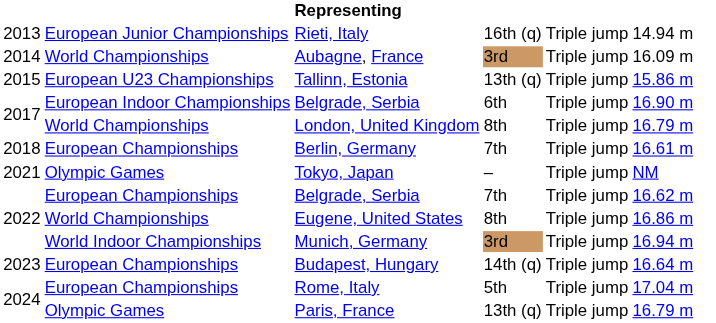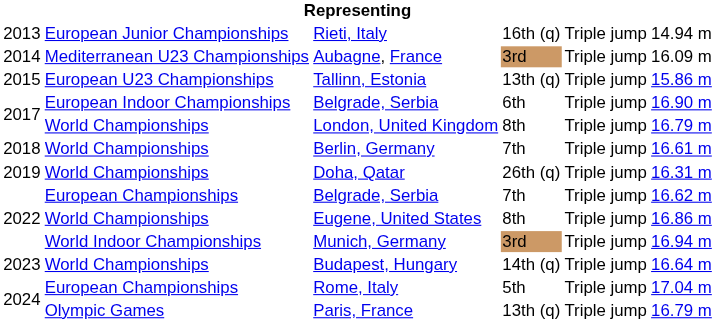 <table>
 <tr>
 <th colspan="6">Representing </th>
 </tr>
 <tr>
 <td>2013</td>
 <td><a href='#'>European Junior Championships</a></td>
 <td><a href='#'>Rieti, Italy</a></td>
 <td>16th (q)</td>
 <td>Triple jump</td>
 <td>14.94 m</td>
 </tr>
 <tr>
 <td>2014</td>
-<td><a href='#'>World Championships</a></td>
+<td><a href='#'>Mediterranean U23 Championships</a></td>
 <td><a href='#'>Aubagne</a>, <a href='#'>France</a></td>
 <td bgcolor=cc9966>3rd</td>
 <td>Triple jump</td>
 <td>16.09 m</td>
 </tr>
 <tr>
 <td>2015</td>
 <td><a href='#'>European U23 Championships</a></td>
 <td><a href='#'>Tallinn, Estonia</a></td>
 <td>13th (q)</td>
 <td>Triple jump</td>
 <td><a href='#'>15.86 m</a></td>
 </tr>
 <tr>
 <td rowspan=2>2017</td>
 <td><a href='#'>European Indoor Championships</a></td>
 <td><a href='#'>Belgrade, Serbia</a></td>
 <td>6th</td>
 <td>Triple jump</td>
 <td><a href='#'>16.90 m</a></td>
 </tr>
 <tr>
 <td><a href='#'>World Championships</a></td>
 <td><a href='#'>London, United Kingdom</a></td>
 <td>8th</td>
 <td>Triple jump</td>
 <td><a href='#'>16.79 m</a></td>
 </tr>
 <tr>
 <td>2018</td>
-<td><a href='#'>European Championships</a></td>
+<td><a href='#'>World Championships</a></td>
 <td><a href='#'>Berlin, Germany</a></td>
 <td>7th</td>
 <td>Triple jump</td>
 <td><a href='#'>16.61 m</a></td>
 </tr>
 <tr>
-<td>2021</td>
-<td><a href='#'>Olympic Games</a></td>
-<td><a href='#'>Tokyo, Japan</a></td>
-<td>–</td>
+<td>2019</td>
+<td><a href='#'>World Championships</a></td>
+<td><a href='#'>Doha, Qatar</a></td>
+<td>26th (q)</td>
 <td>Triple jump</td>
-<td><a href='#'>NM</a></td>
+<td><a href='#'>16.31 m</a></td>
 </tr>
 <tr>
 <td rowspan=3>2022</td>
 <td><a href='#'>European Championships</a></td>
 <td><a href='#'>Belgrade, Serbia</a></td>
 <td>7th</td>
 <td>Triple jump</td>
 <td><a href='#'>16.62 m</a></td>
 </tr>
 <tr>
 <td><a href='#'>World Championships</a></td>
 <td><a href='#'>Eugene, United States</a></td>
 <td>8th</td>
 <td>Triple jump</td>
 <td><a href='#'>16.86 m</a></td>
 </tr>
 <tr>
 <td><a href='#'>World Indoor Championships</a></td>
 <td><a href='#'>Munich, Germany</a></td>
 <td bgcolor=cc9966>3rd</td>
 <td>Triple jump</td>
 <td><a href='#'>16.94 m</a></td>
 </tr>
 <tr>
 <td>2023</td>
-<td><a href='#'>European Championships</a></td>
+<td><a href='#'>World Championships</a></td>
 <td><a href='#'>Budapest, Hungary</a></td>
 <td>14th (q)</td>
 <td>Triple jump</td>
 <td><a href='#'>16.64 m</a></td>
 </tr>
 <tr>
 <td rowspan=2>2024</td>
 <td><a href='#'>European Championships</a></td>
 <td><a href='#'>Rome, Italy</a></td>
 <td>5th</td>
 <td>Triple jump</td>
 <td><a href='#'>17.04 m</a></td>
 </tr>
 <tr>
 <td><a href='#'>Olympic Games</a></td>
 <td><a href='#'>Paris, France</a></td>
 <td>13th (q)</td>
 <td>Triple jump</td>
 <td><a href='#'>16.79 m</a></td>
 </tr>
 </table>
